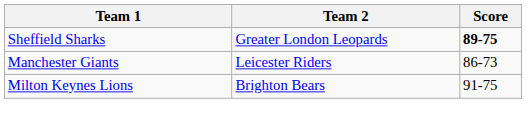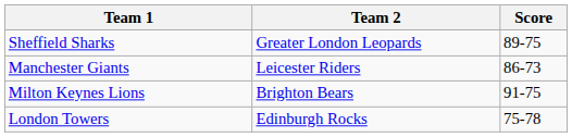 <table class="wikitable" style="font-size: 100%">
 <tr>
 <th width=240>Team 1</th>
 <th width=240>Team 2</th>
 <th width=60>Score</th>
 </tr>
 <tr>
 <td><a href='#'>Sheffield Sharks</a></td>
 <td><a href='#'>Greater London Leopards</a></td>
-<td><strong>89-75</strong></td>
+<td>89-75</td>
 </tr>
 <tr>
 <td><a href='#'>Manchester Giants</a></td>
 <td><a href='#'>Leicester Riders</a></td>
 <td>86-73</td>
 </tr>
 <tr>
 <td><a href='#'>Milton Keynes Lions</a></td>
 <td><a href='#'>Brighton Bears</a></td>
 <td>91-75</td>
 </tr>
+<tr>
+<td><a href='#'>London Towers</a></td>
+<td><a href='#'>Edinburgh Rocks</a></td>
+<td>75-78</td>
+</tr>
 </table>
